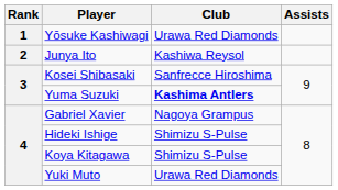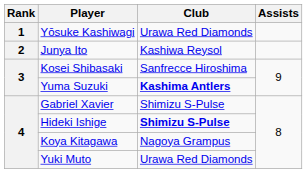 <table class=wikitable>
 <tr>
 <th>Rank</th>
 <th>Player</th>
 <th>Club</th>
 <th>Assists</th>
 </tr>
 <tr>
 <th>1</th>
 <td> <a href='#'>Yōsuke Kashiwagi</a></td>
 <td><a href='#'>Urawa Red Diamonds</a></td>
 <td></td>
 </tr>
 <tr>
 <th>2</th>
 <td> <a href='#'>Junya Ito</a></td>
 <td><a href='#'>Kashiwa Reysol</a></td>
 <td></td>
 </tr>
 <tr>
 <th rowspan=2>3</th>
 <td> <a href='#'>Kosei Shibasaki</a></td>
 <td><a href='#'>Sanfrecce Hiroshima</a></td>
 <td rowspan=2 align=center>9</td>
 </tr>
 <tr>
 <td> <a href='#'>Yuma Suzuki</a></td>
 <td><strong><a href='#'>Kashima Antlers</a></strong></td>
 </tr>
 <tr>
 <th rowspan=4>4</th>
 <td> <a href='#'>Gabriel Xavier</a></td>
-<td><a href='#'>Nagoya Grampus</a></td>
+<td><a href='#'>Shimizu S-Pulse</a></td>
 <td rowspan=4 align=center>8</td>
 </tr>
 <tr>
 <td> <a href='#'>Hideki Ishige</a></td>
-<td><a href='#'>Shimizu S-Pulse</a></td>
+<td><strong><a href='#'>Shimizu S-Pulse</a></strong></td>
 </tr>
 <tr>
 <td> <a href='#'>Koya Kitagawa</a></td>
-<td><a href='#'>Shimizu S-Pulse</a></td>
+<td><a href='#'>Nagoya Grampus</a></td>
 </tr>
 <tr>
 <td> <a href='#'>Yuki Muto</a></td>
 <td><a href='#'>Urawa Red Diamonds</a></td>
 </tr>
 </table>
